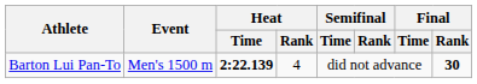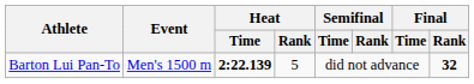 <table class="wikitable" style="font-size:90%">
 <tr>
 <th rowspan=2>Athlete</th>
 <th rowspan=2>Event</th>
 <th colspan=2>Heat</th>
 <th colspan=2>Semifinal</th>
 <th colspan=2>Final</th>
 </tr>
 <tr style="font-size:95%">
 <th>Time</th>
 <th>Rank</th>
 <th>Time</th>
 <th>Rank</th>
 <th>Time</th>
 <th>Rank</th>
 </tr>
 <tr align=center>
 <td align=left><a href='#'>Barton Lui Pan-To</a></td>
 <td align=left><a href='#'>Men's 1500 m</a></td>
 <td><strong>2:22.139</strong></td>
-<td>4</td>
+<td>5</td>
 <td colspan=3>did not advance</td>
-<td><strong>30</strong></td>
+<td><strong>32</strong></td>
 </tr>
 </table>
